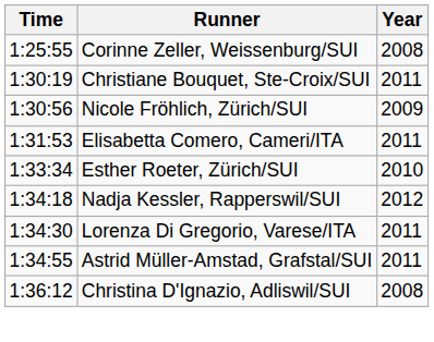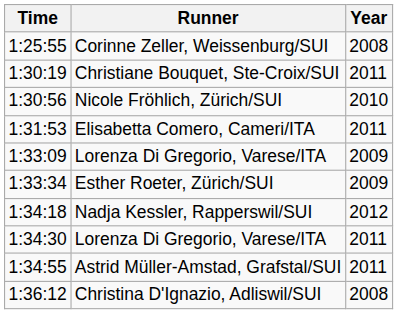 <table class=wikitable>
 <tr>
 <th>Time</th>
 <th>Runner</th>
 <th>Year</th>
 </tr>
 <tr>
 <td>1:25:55</td>
 <td>Corinne Zeller, Weissenburg/SUI</td>
 <td>2008</td>
 </tr>
 <tr>
 <td>1:30:19</td>
 <td>Christiane Bouquet, Ste-Croix/SUI</td>
 <td>2011</td>
 </tr>
 <tr>
 <td>1:30:56</td>
 <td>Nicole Fröhlich, Zürich/SUI</td>
-<td>2009</td>
+<td>2010</td>
 </tr>
 <tr>
 <td>1:31:53</td>
 <td>Elisabetta Comero, Cameri/ITA</td>
 <td>2011</td>
 </tr>
 <tr>
+<td>1:33:09</td>
+<td>Lorenza Di Gregorio, Varese/ITA</td>
+<td>2009</td>
+</tr>
+<tr>
 <td>1:33:34</td>
 <td>Esther Roeter, Zürich/SUI</td>
-<td>2010</td>
+<td>2009</td>
 </tr>
 <tr>
 <td>1:34:18</td>
 <td>Nadja Kessler, Rapperswil/SUI</td>
 <td>2012</td>
 </tr>
 <tr>
 <td>1:34:30</td>
 <td>Lorenza Di Gregorio, Varese/ITA</td>
 <td>2011</td>
 </tr>
 <tr>
 <td>1:34:55</td>
 <td>Astrid Müller-Amstad, Grafstal/SUI</td>
 <td>2011</td>
 </tr>
 <tr>
 <td>1:36:12</td>
 <td>Christina D'Ignazio, Adliswil/SUI</td>
 <td>2008</td>
 </tr>
 </table>
